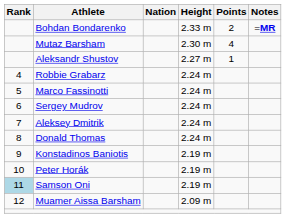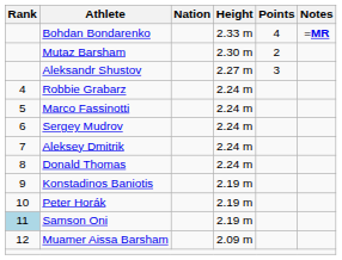 <table class="wikitable mw-datatable sortable" style="text-align:center;">
 <tr>
 <th>Rank</th>
 <th>Athlete</th>
 <th>Nation</th>
 <th>Height</th>
 <th>Points</th>
 <th>Notes</th>
 </tr>
 <tr>
 <td></td>
 <td align=left><a href='#'>Bohdan Bondarenko</a></td>
 <td align=left></td>
 <td>2.33 m</td>
-<td>2</td>
+<td>4</td>
 <td>=<strong><a href='#'>MR</a></strong></td>
 </tr>
 <tr>
 <td></td>
 <td align=left><a href='#'>Mutaz Barsham</a></td>
 <td align=left></td>
 <td>2.30 m</td>
-<td>4</td>
+<td>2</td>
 <td></td>
 </tr>
 <tr>
 <td></td>
 <td align=left><a href='#'>Aleksandr Shustov</a></td>
 <td align=left></td>
 <td>2.27 m</td>
-<td>1</td>
+<td>3</td>
 <td></td>
 </tr>
 <tr>
 <td>4</td>
 <td align=left><a href='#'>Robbie Grabarz</a></td>
 <td align=left></td>
 <td>2.24 m</td>
 <td></td>
 <td></td>
 </tr>
 <tr>
 <td>5</td>
 <td align=left><a href='#'>Marco Fassinotti</a></td>
 <td align=left></td>
 <td>2.24 m</td>
 <td></td>
 <td></td>
 </tr>
 <tr>
 <td>6</td>
 <td align=left><a href='#'>Sergey Mudrov</a></td>
 <td align=left></td>
 <td>2.24 m</td>
 <td></td>
 <td></td>
 </tr>
 <tr>
 <td>7</td>
 <td align=left><a href='#'>Aleksey Dmitrik</a></td>
 <td align=left></td>
 <td>2.24 m</td>
 <td></td>
 <td></td>
 </tr>
 <tr>
 <td>8</td>
 <td align=left><a href='#'>Donald Thomas</a></td>
 <td align=left></td>
 <td>2.24 m</td>
 <td></td>
 <td></td>
 </tr>
 <tr>
 <td>9</td>
 <td align=left><a href='#'>Konstadinos Baniotis</a></td>
 <td align=left></td>
 <td>2.19 m</td>
 <td></td>
 <td></td>
 </tr>
 <tr>
 <td>10</td>
 <td align=left><a href='#'>Peter Horák</a></td>
 <td align=left></td>
 <td>2.19 m</td>
 <td></td>
 <td></td>
 </tr>
 <tr>
 <td style="background: lightblue;">11</td>
 <td align=left><a href='#'>Samson Oni</a></td>
 <td align=left></td>
 <td>2.19 m</td>
 <td></td>
 <td></td>
 </tr>
 <tr>
 <td>12</td>
 <td align=left><a href='#'>Muamer Aissa Barsham</a></td>
 <td align=left></td>
 <td>2.09 m</td>
 <td></td>
 <td></td>
 </tr>
 <tr class="sortbottom">
 <td colspan=6></td>
 </tr>
 </table>
